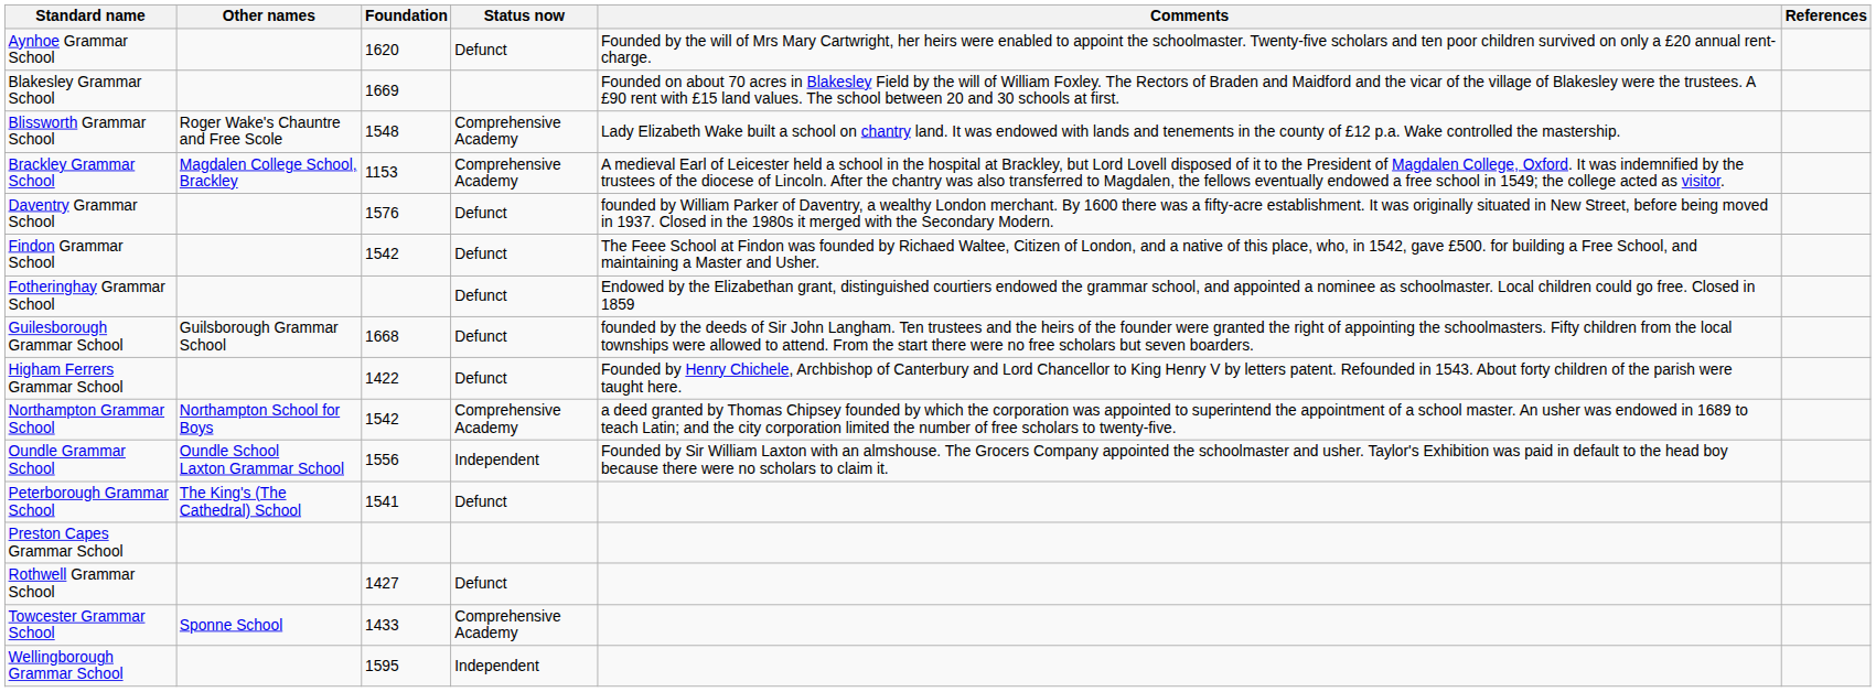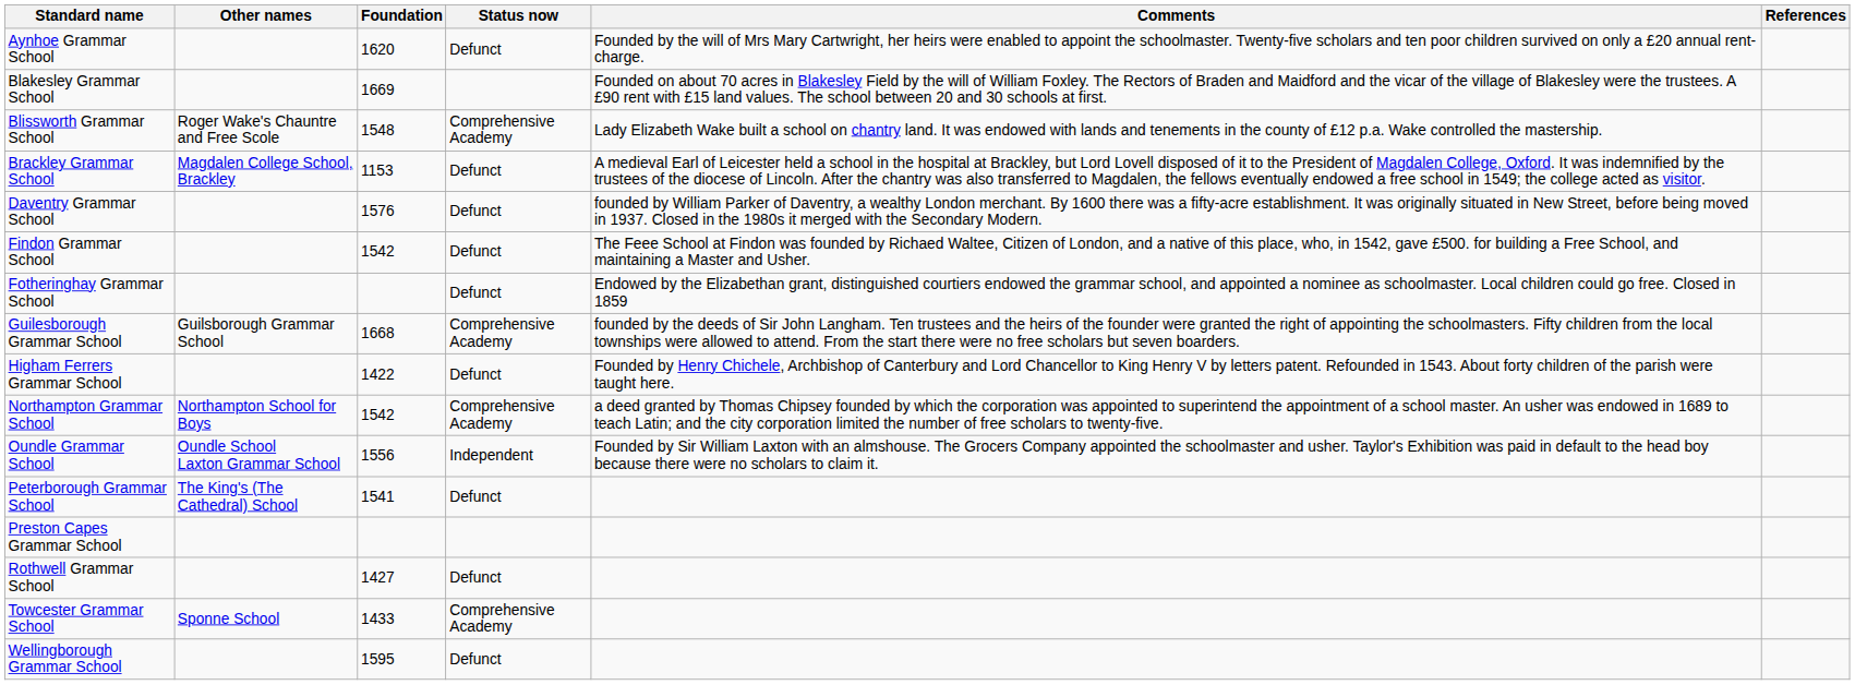 <table class="wikitable">
 <tr>
 <th>Standard name</th>
 <th>Other names</th>
 <th>Foundation</th>
 <th>Status now</th>
 <th>Comments</th>
 <th>References</th>
 </tr>
 <tr>
 <td><a href='#'>Aynhoe</a> Grammar School</td>
 <td></td>
 <td>1620</td>
 <td>Defunct</td>
 <td>Founded by the will of Mrs Mary Cartwright, her heirs were enabled to appoint the schoolmaster. Twenty-five scholars and ten poor children survived on only a £20 annual rent-charge.</td>
 <td></td>
 </tr>
 <tr>
 <td>Blakesley Grammar School</td>
 <td></td>
 <td>1669</td>
 <td></td>
 <td>Founded on about 70 acres in <a href='#'>Blakesley</a> Field by the will of William Foxley. The Rectors of Braden and Maidford and the vicar of the village of Blakesley were the trustees. A £90 rent with £15 land values. The school between 20 and 30 schools at first.</td>
 <td></td>
 </tr>
 <tr>
 <td><a href='#'>Blissworth</a> Grammar School</td>
 <td>Roger Wake's Chauntre and Free Scole</td>
 <td>1548</td>
 <td>Comprehensive<br>Academy</td>
 <td>Lady Elizabeth Wake built a school on <a href='#'>chantry</a> land. It was endowed with lands and tenements in the county of £12 p.a. Wake controlled the mastership.</td>
 <td></td>
 </tr>
 <tr>
 <td><a href='#'>Brackley Grammar School</a></td>
 <td><a href='#'>Magdalen College School, Brackley</a></td>
 <td>1153</td>
-<td>Comprehensive<br>Academy</td>
+<td>Defunct</td>
 <td>A medieval Earl of Leicester held a school in the hospital at Brackley, but Lord Lovell disposed of it to the President of <a href='#'>Magdalen College, Oxford</a>. It was indemnified by the trustees of the diocese of Lincoln. After the chantry was also transferred to Magdalen, the fellows eventually endowed a free school in 1549; the college acted as <a href='#'>visitor</a>.</td>
 <td></td>
 </tr>
 <tr>
 <td><a href='#'>Daventry</a> Grammar School</td>
 <td></td>
 <td>1576</td>
 <td>Defunct</td>
 <td>founded by William Parker of Daventry, a wealthy London merchant. By 1600 there was a fifty-acre establishment. It was originally situated in New Street, before being moved in 1937. Closed in the 1980s it merged with the Secondary Modern.</td>
 <td></td>
 </tr>
 <tr>
 <td><a href='#'>Findon</a> Grammar School</td>
 <td></td>
 <td>1542</td>
 <td>Defunct</td>
 <td>The Feee School at Findon was founded by Richaed Waltee, Citizen of London, and a native of this place, who, in 1542, gave £500. for building a Free School, and maintaining a Master and Usher.</td>
 <td></td>
 </tr>
 <tr>
 <td><a href='#'>Fotheringhay</a> Grammar School</td>
 <td></td>
 <td></td>
 <td>Defunct</td>
 <td>Endowed by the Elizabethan grant, distinguished courtiers endowed the grammar school, and appointed a nominee as schoolmaster. Local children could go free. Closed in 1859</td>
 <td></td>
 </tr>
 <tr>
 <td><a href='#'>Guilesborough</a> Grammar School</td>
 <td>Guilsborough Grammar School</td>
 <td>1668</td>
-<td>Defunct</td>
+<td>Comprehensive Academy</td>
 <td>founded by the deeds of Sir John Langham. Ten trustees and the heirs of the founder were granted the right of appointing the schoolmasters. Fifty children from the local townships were allowed to attend. From the start there were no free scholars but seven boarders.</td>
 <td></td>
 </tr>
 <tr>
 <td><a href='#'>Higham Ferrers</a> Grammar School</td>
 <td></td>
 <td>1422</td>
 <td>Defunct</td>
 <td>Founded by <a href='#'>Henry Chichele</a>, Archbishop of Canterbury and Lord Chancellor to King Henry V by letters patent. Refounded in 1543. About forty children of the parish were taught here.</td>
 <td></td>
 </tr>
 <tr>
 <td><a href='#'>Northampton Grammar School</a></td>
 <td><a href='#'>Northampton School for Boys</a></td>
 <td>1542</td>
 <td>Comprehensive<br>Academy</td>
 <td>a deed granted by Thomas Chipsey founded by which the corporation was appointed to superintend the appointment of a school master. An usher was endowed in 1689 to teach Latin; and the city corporation limited the number of free scholars to twenty-five.</td>
 <td></td>
 </tr>
 <tr>
 <td><a href='#'>Oundle Grammar School</a></td>
 <td><a href='#'>Oundle School</a><br><a href='#'>Laxton Grammar School</a></td>
 <td>1556</td>
 <td>Independent</td>
 <td>Founded by Sir William Laxton with an almshouse. The Grocers Company appointed the schoolmaster and usher. Taylor's Exhibition was paid in default to the head boy because there were no scholars to claim it.</td>
 <td></td>
 </tr>
 <tr>
 <td><a href='#'>Peterborough Grammar School</a></td>
 <td><a href='#'>The King's (The Cathedral) School</a></td>
 <td>1541</td>
 <td>Defunct</td>
 <td></td>
 <td></td>
 </tr>
 <tr>
 <td><a href='#'>Preston Capes</a> Grammar School</td>
 <td></td>
 <td></td>
 <td></td>
 <td></td>
 <td></td>
 </tr>
 <tr>
 <td><a href='#'>Rothwell</a> Grammar School</td>
 <td></td>
 <td>1427</td>
 <td>Defunct</td>
 <td></td>
 <td></td>
 </tr>
 <tr>
 <td><a href='#'>Towcester Grammar School</a></td>
 <td><a href='#'>Sponne School</a></td>
 <td>1433</td>
 <td>Comprehensive Academy</td>
 <td></td>
 <td></td>
 </tr>
 <tr>
 <td><a href='#'>Wellingborough Grammar School</a></td>
 <td></td>
 <td>1595</td>
-<td>Independent</td>
+<td>Defunct</td>
 <td></td>
 <td></td>
 </tr>
 </table>
